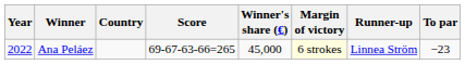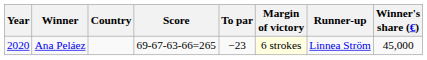 <table class=wikitable style="font-size:95%">
 <tr>
 <th>Year</th>
 <th>Winner</th>
 <th>Country</th>
 <th>Score</th>
-<th>Winner's<br>share (<a href='#'>€</a>)</th>
+<th>To par</th>
 <th>Margin<br>of victory</th>
 <th>Runner-up</th>
-<th>To par</th>
+<th>Winner's<br>share (<a href='#'>€</a>)</th>
 </tr>
 <tr>
-<td align=center><a href='#'>2022</a></td>
+<td align=center><a href='#'>2020</a></td>
 <td><a href='#'>Ana Peláez</a></td>
 <td></td>
 <td align=center>69-67-63-66=265</td>
-<td align=center>45,000</td>
+<td align=center>−23</td>
 <td align=center style="background: lightyellow;">6 strokes</td>
 <td> <a href='#'>Linnea Ström</a></td>
-<td align=center>−23</td>
+<td align=center>45,000</td>
 </tr>
 </table>
